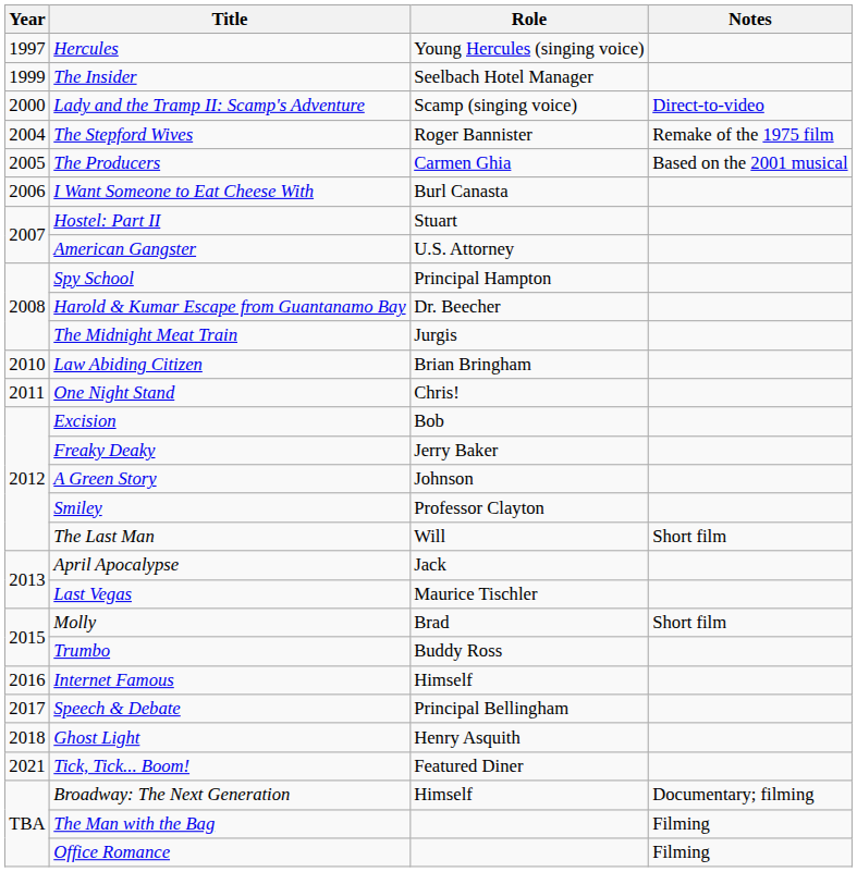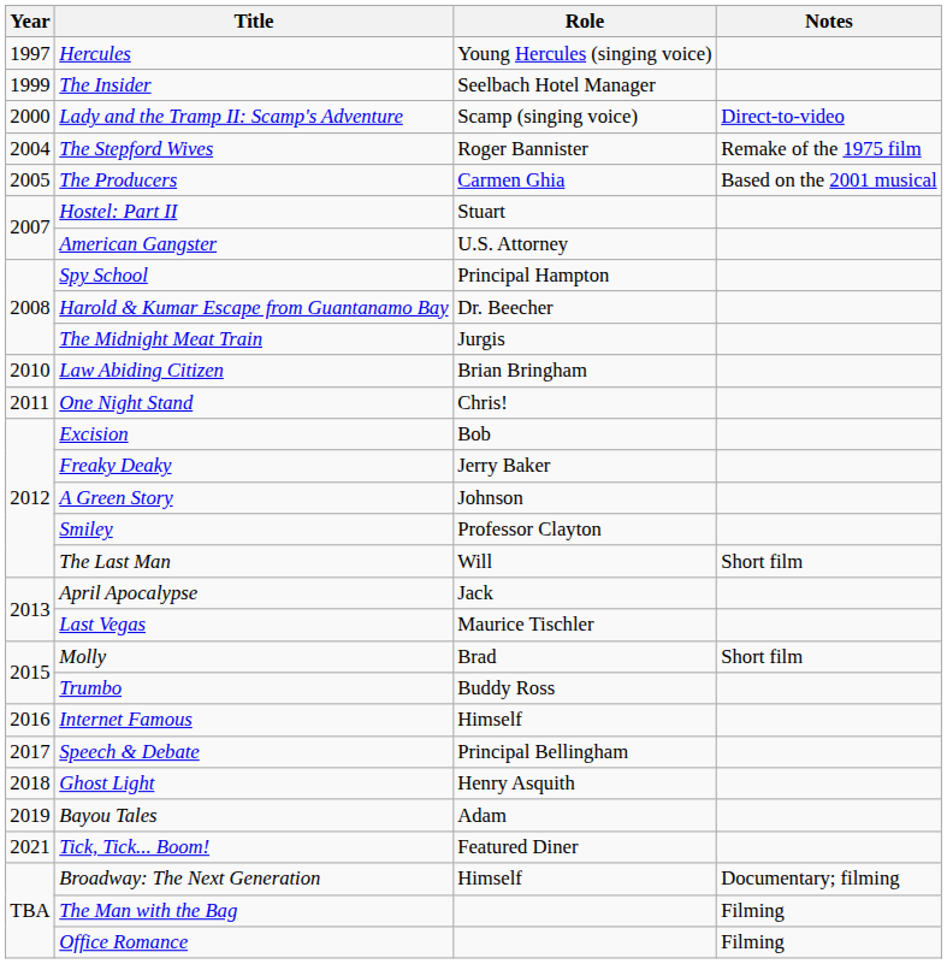 <table class="wikitable sortable">
 <tr>
 <th>Year</th>
 <th>Title</th>
 <th>Role</th>
 <th>Notes</th>
 </tr>
 <tr>
 <td>1997</td>
 <td><em><a href='#'>Hercules</a></em></td>
 <td>Young <a href='#'>Hercules</a> (singing voice)</td>
 <td></td>
 </tr>
 <tr>
 <td>1999</td>
 <td><em><a href='#'>The Insider</a></em></td>
 <td>Seelbach Hotel Manager</td>
 <td></td>
 </tr>
 <tr>
 <td>2000</td>
 <td><em><a href='#'>Lady and the Tramp II: Scamp's Adventure</a></em></td>
 <td>Scamp (singing voice)</td>
 <td><a href='#'>Direct-to-video</a></td>
 </tr>
 <tr>
 <td>2004</td>
 <td><em><a href='#'>The Stepford Wives</a></em></td>
 <td>Roger Bannister</td>
 <td>Remake of the <a href='#'>1975 film</a></td>
 </tr>
 <tr>
 <td>2005</td>
 <td><em><a href='#'>The Producers</a></em></td>
 <td><a href='#'>Carmen Ghia</a></td>
 <td>Based on the <a href='#'>2001 musical</a></td>
-</tr>
-<tr>
-<td>2006</td>
-<td><em><a href='#'>I Want Someone to Eat Cheese With</a></em></td>
-<td>Burl Canasta</td>
-<td></td>
 </tr>
 <tr>
 <td rowspan="2">2007</td>
 <td><em><a href='#'>Hostel: Part II</a></em></td>
 <td>Stuart</td>
 <td></td>
 </tr>
 <tr>
 <td><em><a href='#'>American Gangster</a></em></td>
 <td>U.S. Attorney</td>
 <td></td>
 </tr>
 <tr>
 <td rowspan="3">2008</td>
 <td><em><a href='#'>Spy School</a></em></td>
 <td>Principal Hampton</td>
 <td></td>
 </tr>
 <tr>
 <td><em><a href='#'>Harold & Kumar Escape from Guantanamo Bay</a></em></td>
 <td>Dr. Beecher</td>
 <td></td>
 </tr>
 <tr>
 <td><em><a href='#'>The Midnight Meat Train</a></em></td>
 <td>Jurgis</td>
 <td></td>
 </tr>
 <tr>
 <td>2010</td>
 <td><em><a href='#'>Law Abiding Citizen</a></em></td>
 <td>Brian Bringham</td>
 <td></td>
 </tr>
 <tr>
 <td>2011</td>
 <td><em><a href='#'>One Night Stand</a></em></td>
 <td>Chris!</td>
 <td></td>
 </tr>
 <tr>
 <td rowspan="5">2012</td>
 <td><em><a href='#'>Excision</a></em></td>
 <td>Bob</td>
 <td></td>
 </tr>
 <tr>
 <td><em><a href='#'>Freaky Deaky</a></em></td>
 <td>Jerry Baker</td>
 <td></td>
 </tr>
 <tr>
 <td><em><a href='#'>A Green Story</a></em></td>
 <td>Johnson</td>
 <td></td>
 </tr>
 <tr>
 <td><em><a href='#'>Smiley</a></em></td>
 <td>Professor Clayton</td>
 <td></td>
 </tr>
 <tr>
 <td><em>The Last Man</em></td>
 <td>Will</td>
 <td>Short film</td>
 </tr>
 <tr>
 <td rowspan="2">2013</td>
 <td><em>April Apocalypse</em></td>
 <td>Jack</td>
 <td></td>
 </tr>
 <tr>
 <td><em><a href='#'>Last Vegas</a></em></td>
 <td>Maurice Tischler</td>
 <td></td>
 </tr>
 <tr>
 <td rowspan="2">2015</td>
 <td><em>Molly</em></td>
 <td>Brad</td>
 <td>Short film</td>
 </tr>
 <tr>
 <td><em><a href='#'>Trumbo</a></em></td>
 <td>Buddy Ross</td>
 <td></td>
 </tr>
 <tr>
 <td>2016</td>
 <td><em><a href='#'>Internet Famous</a></em></td>
 <td>Himself</td>
 <td></td>
 </tr>
 <tr>
 <td>2017</td>
 <td><em><a href='#'>Speech & Debate</a></em></td>
 <td>Principal Bellingham</td>
 <td></td>
 </tr>
 <tr>
 <td>2018</td>
 <td><em><a href='#'>Ghost Light</a></em></td>
 <td>Henry Asquith</td>
 <td></td>
 </tr>
 <tr>
+<td>2019</td>
+<td><em>Bayou Tales</em></td>
+<td>Adam</td>
+<td></td>
+</tr>
+<tr>
 <td>2021</td>
 <td><em><a href='#'>Tick, Tick... Boom!</a></em></td>
 <td>Featured Diner</td>
 <td></td>
 </tr>
 <tr>
 <td rowspan="3">TBA</td>
 <td><em>Broadway: The Next Generation</em></td>
 <td>Himself</td>
 <td>Documentary; filming</td>
 </tr>
 <tr>
 <td><a href='#'><em>The Man with the Bag</em></a></td>
 <td></td>
 <td>Filming</td>
 </tr>
 <tr>
 <td><em><a href='#'>Office Romance</a></em></td>
 <td></td>
 <td>Filming</td>
 </tr>
 </table>
